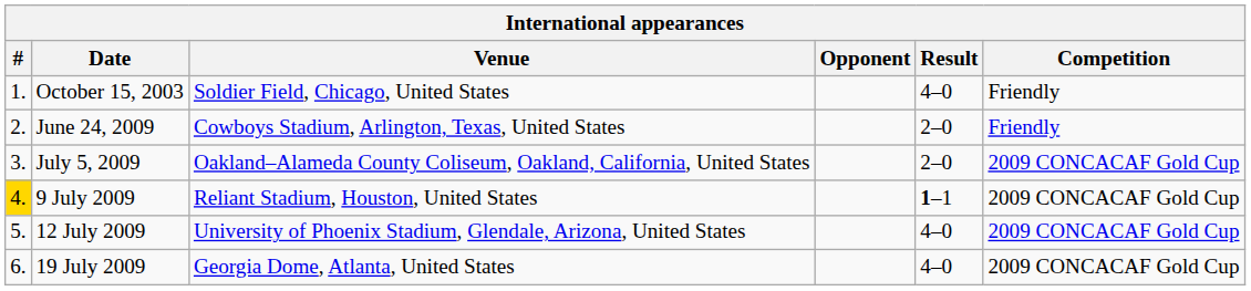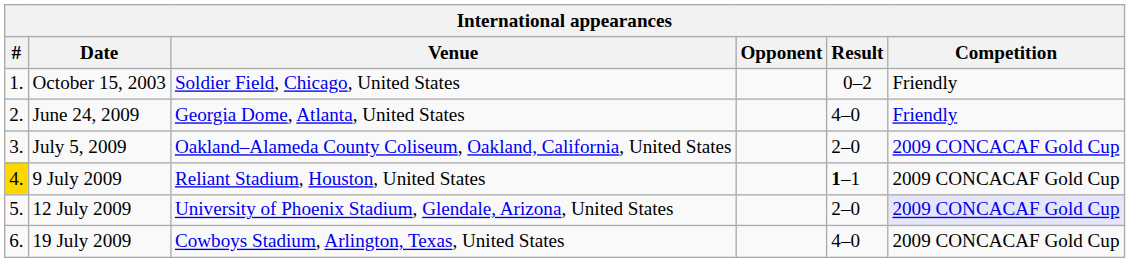 <table class="wikitable collapsible collapsed" style="font-size:90%">
 <tr>
 <th colspan="7"><strong>International appearances</strong></th>
 </tr>
 <tr>
 <th>#</th>
 <th>Date</th>
 <th>Venue</th>
 <th>Opponent</th>
 <th>Result</th>
 <th>Competition</th>
 </tr>
 <tr>
 <td>1.</td>
 <td>October 15, 2003</td>
 <td><a href='#'>Soldier Field</a>, <a href='#'>Chicago</a>, United States</td>
 <td></td>
-<td>4–0</td>
+<td align=center>0–2</td>
 <td>Friendly</td>
 </tr>
 <tr>
 <td>2.</td>
 <td>June 24, 2009</td>
-<td><a href='#'>Cowboys Stadium</a>, <a href='#'>Arlington, Texas</a>, United States</td>
+<td><a href='#'>Georgia Dome</a>, <a href='#'>Atlanta</a>, United States</td>
 <td></td>
-<td>2–0</td>
+<td>4–0</td>
 <td><a href='#'>Friendly</a></td>
 </tr>
 <tr>
 <td>3.</td>
 <td>July 5, 2009</td>
 <td><a href='#'>Oakland–Alameda County Coliseum</a>, <a href='#'>Oakland, California</a>, United States</td>
 <td></td>
 <td>2–0</td>
 <td><a href='#'>2009 CONCACAF Gold Cup</a></td>
 </tr>
 <tr>
 <td style="background: gold;">4.</td>
 <td>9 July 2009</td>
 <td><a href='#'>Reliant Stadium</a>, <a href='#'>Houston</a>, United States</td>
 <td></td>
 <td><strong>1</strong>–1</td>
 <td>2009 CONCACAF Gold Cup</td>
 </tr>
 <tr>
 <td>5.</td>
 <td>12 July 2009</td>
 <td><a href='#'>University of Phoenix Stadium</a>, <a href='#'>Glendale, Arizona</a>, United States</td>
 <td></td>
-<td>4–0</td>
-<td><a href='#'>2009 CONCACAF Gold Cup</a></td>
+<td>2–0</td>
+<td style="background: lavender;"><a href='#'>2009 CONCACAF Gold Cup</a></td>
 </tr>
 <tr>
 <td>6.</td>
 <td>19 July 2009</td>
-<td><a href='#'>Georgia Dome</a>, <a href='#'>Atlanta</a>, United States</td>
+<td><a href='#'>Cowboys Stadium</a>, <a href='#'>Arlington, Texas</a>, United States</td>
 <td></td>
 <td>4–0</td>
 <td>2009 CONCACAF Gold Cup</td>
 </tr>
 </table>
